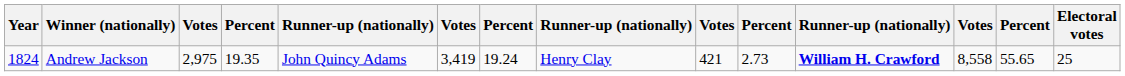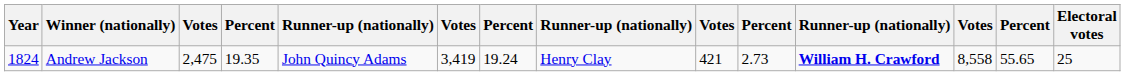 <table class="wikitable sortable">
 <tr>
 <th data-sort-type="number">Year</th>
 <th>Winner (nationally)</th>
 <th data-sort-type="number">Votes</th>
 <th data-sort-type="number">Percent</th>
 <th>Runner-up (nationally)</th>
 <th data-sort-type="number">Votes</th>
 <th data-sort-type="number">Percent</th>
 <th>Runner-up (nationally)</th>
 <th data-sort-type="number">Votes</th>
 <th data-sort-type="number">Percent</th>
 <th>Runner-up (nationally)</th>
 <th data-sort-type="number">Votes</th>
 <th data-sort-type="number">Percent</th>
 <th data-sort-type="number">Electoral<br>votes</th>
 </tr>
 <tr>
 <td style"text-align:left"><a href='#'>1824</a></td>
 <td><a href='#'>Andrew Jackson</a></td>
-<td>2,975</td>
+<td>2,475</td>
 <td>19.35</td>
 <td><a href='#'>John Quincy Adams</a></td>
 <td>3,419</td>
 <td>19.24</td>
 <td><a href='#'>Henry Clay</a></td>
 <td>421</td>
 <td>2.73</td>
 <td><strong><a href='#'>William H. Crawford</a></strong></td>
 <td>8,558</td>
 <td>55.65</td>
 <td>25</td>
 </tr>
 </table>
